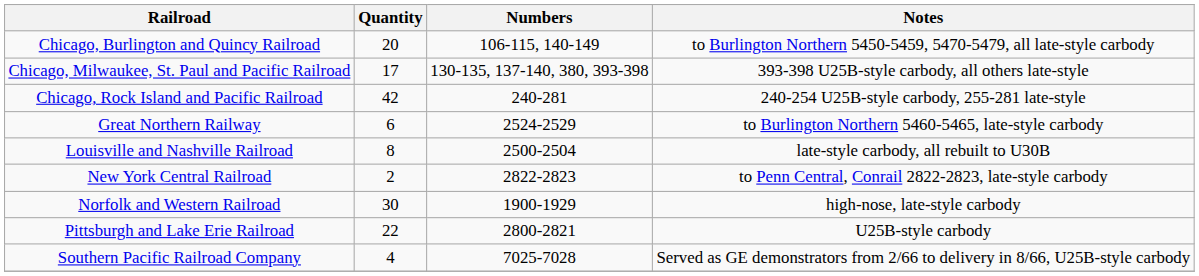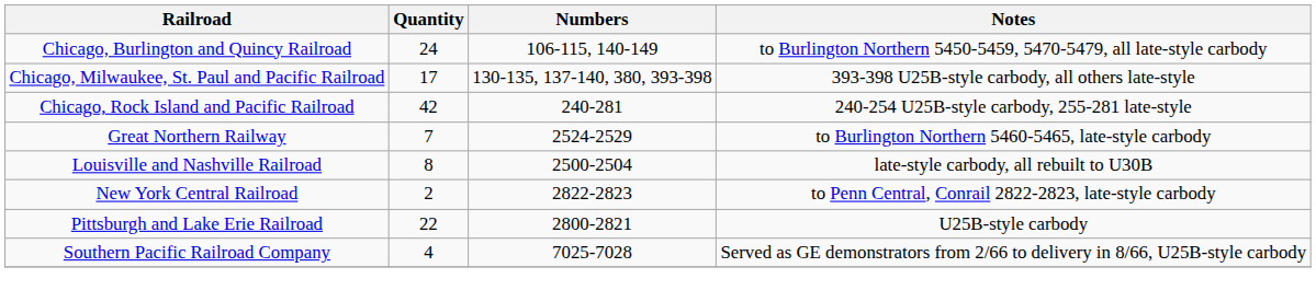 <table class="wikitable">
 <tr>
 <th>Railroad</th>
 <th>Quantity</th>
 <th>Numbers</th>
 <th>Notes</th>
 </tr>
 <tr align = "center">
 <td><a href='#'>Chicago, Burlington and Quincy Railroad</a></td>
-<td>20</td>
+<td>24</td>
 <td>106-115, 140-149</td>
 <td>to <a href='#'>Burlington Northern</a> 5450-5459, 5470-5479, all late-style carbody</td>
 </tr>
 <tr align = "center">
 <td><a href='#'>Chicago, Milwaukee, St. Paul and Pacific Railroad</a></td>
 <td>17</td>
 <td>130-135, 137-140, 380, 393-398</td>
 <td>393-398 U25B-style carbody, all others late-style</td>
 </tr>
 <tr align = "center">
 <td><a href='#'>Chicago, Rock Island and Pacific Railroad</a></td>
 <td>42</td>
 <td>240-281</td>
 <td>240-254 U25B-style carbody, 255-281 late-style</td>
 </tr>
 <tr align = "center">
 <td><a href='#'>Great Northern Railway</a></td>
-<td>6</td>
+<td>7</td>
 <td>2524-2529</td>
 <td>to <a href='#'>Burlington Northern</a> 5460-5465, late-style carbody</td>
 </tr>
 <tr align = "center">
 <td><a href='#'>Louisville and Nashville Railroad</a></td>
 <td>8</td>
 <td>2500-2504</td>
 <td>late-style carbody, all rebuilt to U30B</td>
 </tr>
 <tr align = "center">
 <td><a href='#'>New York Central Railroad</a></td>
 <td>2</td>
 <td>2822-2823</td>
 <td>to <a href='#'>Penn Central</a>, <a href='#'>Conrail</a> 2822-2823, late-style carbody</td>
 </tr>
 <tr align = "center">
-<td><a href='#'>Norfolk and Western Railroad</a></td>
-<td>30</td>
-<td>1900-1929</td>
-<td>high-nose, late-style carbody</td>
-</tr>
-<tr align = "center">
 <td><a href='#'>Pittsburgh and Lake Erie Railroad</a></td>
 <td>22</td>
 <td>2800-2821</td>
 <td>U25B-style carbody</td>
 </tr>
 <tr align = "center">
 <td><a href='#'>Southern Pacific Railroad Company</a></td>
 <td>4</td>
 <td>7025-7028</td>
 <td>Served as GE demonstrators from 2/66 to delivery in 8/66, U25B-style carbody</td>
 </tr>
 <tr align = "center">
 </tr>
 </table>
